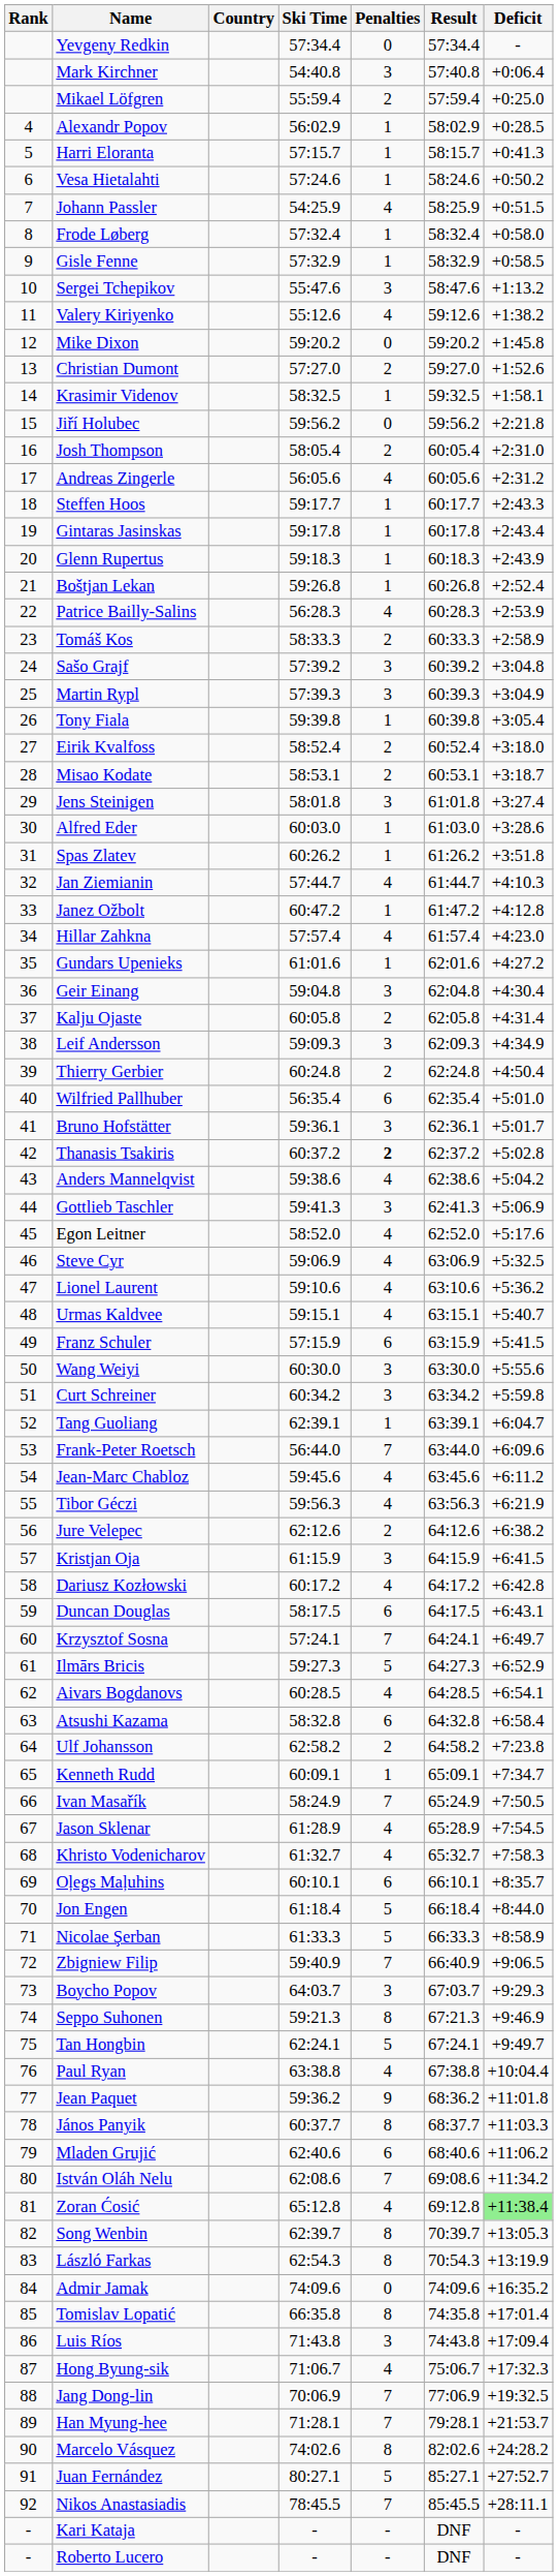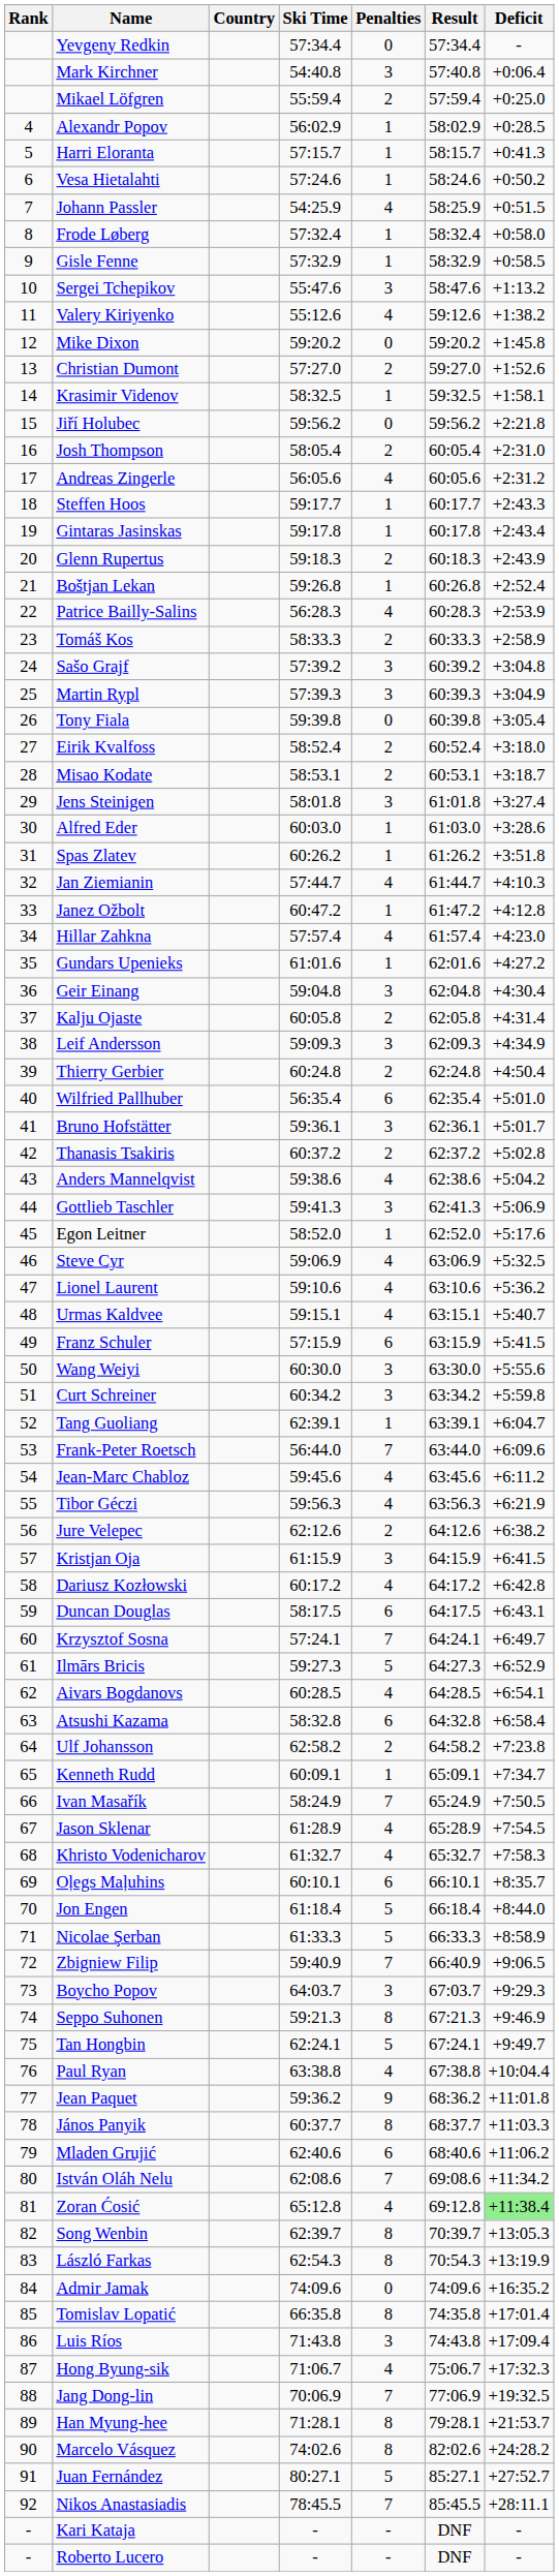 <table class="wikitable sortable" style="text-align:center">
 <tr>
 <th>Rank</th>
 <th>Name</th>
 <th>Country</th>
 <th>Ski Time</th>
 <th>Penalties</th>
 <th>Result</th>
 <th>Deficit</th>
 </tr>
 <tr>
 <td></td>
 <td align=left><a href='#'>Yevgeny Redkin</a></td>
 <td align=left></td>
 <td>57:34.4</td>
 <td>0</td>
 <td>57:34.4</td>
 <td>-</td>
 </tr>
 <tr>
 <td></td>
 <td align=left><a href='#'>Mark Kirchner</a></td>
 <td align=left></td>
 <td>54:40.8</td>
 <td>3</td>
 <td>57:40.8</td>
 <td>+0:06.4</td>
 </tr>
 <tr>
 <td></td>
 <td align=left><a href='#'>Mikael Löfgren</a></td>
 <td align=left></td>
 <td>55:59.4</td>
 <td>2</td>
 <td>57:59.4</td>
 <td>+0:25.0</td>
 </tr>
 <tr>
 <td>4</td>
 <td align=left><a href='#'>Alexandr Popov</a></td>
 <td align=left></td>
 <td>56:02.9</td>
 <td>1</td>
 <td>58:02.9</td>
 <td>+0:28.5</td>
 </tr>
 <tr>
 <td>5</td>
 <td align=left><a href='#'>Harri Eloranta</a></td>
 <td align=left></td>
 <td>57:15.7</td>
 <td>1</td>
 <td>58:15.7</td>
 <td>+0:41.3</td>
 </tr>
 <tr>
 <td>6</td>
 <td align=left><a href='#'>Vesa Hietalahti</a></td>
 <td align=left></td>
 <td>57:24.6</td>
 <td>1</td>
 <td>58:24.6</td>
 <td>+0:50.2</td>
 </tr>
 <tr>
 <td>7</td>
 <td align=left><a href='#'>Johann Passler</a></td>
 <td align=left></td>
 <td>54:25.9</td>
 <td>4</td>
 <td>58:25.9</td>
 <td>+0:51.5</td>
 </tr>
 <tr>
 <td>8</td>
 <td align=left><a href='#'>Frode Løberg</a></td>
 <td align=left></td>
 <td>57:32.4</td>
 <td>1</td>
 <td>58:32.4</td>
 <td>+0:58.0</td>
 </tr>
 <tr>
 <td>9</td>
 <td align=left><a href='#'>Gisle Fenne</a></td>
 <td align=left></td>
 <td>57:32.9</td>
 <td>1</td>
 <td>58:32.9</td>
 <td>+0:58.5</td>
 </tr>
 <tr>
 <td>10</td>
 <td align=left><a href='#'>Sergei Tchepikov</a></td>
 <td align=left></td>
 <td>55:47.6</td>
 <td>3</td>
 <td>58:47.6</td>
 <td>+1:13.2</td>
 </tr>
 <tr>
 <td>11</td>
 <td align=left><a href='#'>Valery Kiriyenko</a></td>
 <td align=left></td>
 <td>55:12.6</td>
 <td>4</td>
 <td>59:12.6</td>
 <td>+1:38.2</td>
 </tr>
 <tr>
 <td>12</td>
 <td align=left><a href='#'>Mike Dixon</a></td>
 <td align=left></td>
 <td>59:20.2</td>
 <td>0</td>
 <td>59:20.2</td>
 <td>+1:45.8</td>
 </tr>
 <tr>
 <td>13</td>
 <td align=left><a href='#'>Christian Dumont</a></td>
 <td align=left></td>
 <td>57:27.0</td>
 <td>2</td>
 <td>59:27.0</td>
 <td>+1:52.6</td>
 </tr>
 <tr>
 <td>14</td>
 <td align=left><a href='#'>Krasimir Videnov</a></td>
 <td align=left></td>
 <td>58:32.5</td>
 <td>1</td>
 <td>59:32.5</td>
 <td>+1:58.1</td>
 </tr>
 <tr>
 <td>15</td>
 <td align=left><a href='#'>Jiří Holubec</a></td>
 <td align=left></td>
 <td>59:56.2</td>
 <td>0</td>
 <td>59:56.2</td>
 <td>+2:21.8</td>
 </tr>
 <tr>
 <td>16</td>
 <td align=left><a href='#'>Josh Thompson</a></td>
 <td align=left></td>
 <td>58:05.4</td>
 <td>2</td>
 <td>60:05.4</td>
 <td>+2:31.0</td>
 </tr>
 <tr>
 <td>17</td>
 <td align=left><a href='#'>Andreas Zingerle</a></td>
 <td align=left></td>
 <td>56:05.6</td>
 <td>4</td>
 <td>60:05.6</td>
 <td>+2:31.2</td>
 </tr>
 <tr>
 <td>18</td>
 <td align=left><a href='#'>Steffen Hoos</a></td>
 <td align=left></td>
 <td>59:17.7</td>
 <td>1</td>
 <td>60:17.7</td>
 <td>+2:43.3</td>
 </tr>
 <tr>
 <td>19</td>
 <td align=left><a href='#'>Gintaras Jasinskas</a></td>
 <td align=left></td>
 <td>59:17.8</td>
 <td>1</td>
 <td>60:17.8</td>
 <td>+2:43.4</td>
 </tr>
 <tr>
 <td>20</td>
 <td align=left><a href='#'>Glenn Rupertus</a></td>
 <td align=left></td>
 <td>59:18.3</td>
-<td>1</td>
+<td>2</td>
 <td>60:18.3</td>
 <td>+2:43.9</td>
 </tr>
 <tr>
 <td>21</td>
 <td align=left><a href='#'>Boštjan Lekan</a></td>
 <td align=left></td>
 <td>59:26.8</td>
 <td>1</td>
 <td>60:26.8</td>
 <td>+2:52.4</td>
 </tr>
 <tr>
 <td>22</td>
 <td align=left><a href='#'>Patrice Bailly-Salins</a></td>
 <td align=left></td>
 <td>56:28.3</td>
 <td>4</td>
 <td>60:28.3</td>
 <td>+2:53.9</td>
 </tr>
 <tr>
 <td>23</td>
 <td align=left><a href='#'>Tomáš Kos</a></td>
 <td align=left></td>
 <td>58:33.3</td>
 <td>2</td>
 <td>60:33.3</td>
 <td>+2:58.9</td>
 </tr>
 <tr>
 <td>24</td>
 <td align=left><a href='#'>Sašo Grajf</a></td>
 <td align=left></td>
 <td>57:39.2</td>
 <td>3</td>
 <td>60:39.2</td>
 <td>+3:04.8</td>
 </tr>
 <tr>
 <td>25</td>
 <td align=left><a href='#'>Martin Rypl</a></td>
 <td align=left></td>
 <td>57:39.3</td>
 <td>3</td>
 <td>60:39.3</td>
 <td>+3:04.9</td>
 </tr>
 <tr>
 <td>26</td>
 <td align=left><a href='#'>Tony Fiala</a></td>
 <td align=left></td>
 <td>59:39.8</td>
-<td>1</td>
+<td>0</td>
 <td>60:39.8</td>
 <td>+3:05.4</td>
 </tr>
 <tr>
 <td>27</td>
 <td align=left><a href='#'>Eirik Kvalfoss</a></td>
 <td align=left></td>
 <td>58:52.4</td>
 <td>2</td>
 <td>60:52.4</td>
 <td>+3:18.0</td>
 </tr>
 <tr>
 <td>28</td>
 <td align=left><a href='#'>Misao Kodate</a></td>
 <td align=left></td>
 <td>58:53.1</td>
 <td>2</td>
 <td>60:53.1</td>
 <td>+3:18.7</td>
 </tr>
 <tr>
 <td>29</td>
 <td align=left><a href='#'>Jens Steinigen</a></td>
 <td align=left></td>
 <td>58:01.8</td>
 <td>3</td>
 <td>61:01.8</td>
 <td>+3:27.4</td>
 </tr>
 <tr>
 <td>30</td>
 <td align=left><a href='#'>Alfred Eder</a></td>
 <td align=left></td>
 <td>60:03.0</td>
 <td>1</td>
 <td>61:03.0</td>
 <td>+3:28.6</td>
 </tr>
 <tr>
 <td>31</td>
 <td align=left><a href='#'>Spas Zlatev</a></td>
 <td align=left></td>
 <td>60:26.2</td>
 <td>1</td>
 <td>61:26.2</td>
 <td>+3:51.8</td>
 </tr>
 <tr>
 <td>32</td>
 <td align=left><a href='#'>Jan Ziemianin</a></td>
 <td align=left></td>
 <td>57:44.7</td>
 <td>4</td>
 <td>61:44.7</td>
 <td>+4:10.3</td>
 </tr>
 <tr>
 <td>33</td>
 <td align=left><a href='#'>Janez Ožbolt</a></td>
 <td align=left></td>
 <td>60:47.2</td>
 <td>1</td>
 <td>61:47.2</td>
 <td>+4:12.8</td>
 </tr>
 <tr>
 <td>34</td>
 <td align=left><a href='#'>Hillar Zahkna</a></td>
 <td align=left></td>
 <td>57:57.4</td>
 <td>4</td>
 <td>61:57.4</td>
 <td>+4:23.0</td>
 </tr>
 <tr>
 <td>35</td>
 <td align=left><a href='#'>Gundars Upenieks</a></td>
 <td align=left></td>
 <td>61:01.6</td>
 <td>1</td>
 <td>62:01.6</td>
 <td>+4:27.2</td>
 </tr>
 <tr>
 <td>36</td>
 <td align=left><a href='#'>Geir Einang</a></td>
 <td align=left></td>
 <td>59:04.8</td>
 <td>3</td>
 <td>62:04.8</td>
 <td>+4:30.4</td>
 </tr>
 <tr>
 <td>37</td>
 <td align=left><a href='#'>Kalju Ojaste</a></td>
 <td align=left></td>
 <td>60:05.8</td>
 <td>2</td>
 <td>62:05.8</td>
 <td>+4:31.4</td>
 </tr>
 <tr>
 <td>38</td>
 <td align=left><a href='#'>Leif Andersson</a></td>
 <td align=left></td>
 <td>59:09.3</td>
 <td>3</td>
 <td>62:09.3</td>
 <td>+4:34.9</td>
 </tr>
 <tr>
 <td>39</td>
 <td align=left><a href='#'>Thierry Gerbier</a></td>
 <td align=left></td>
 <td>60:24.8</td>
 <td>2</td>
 <td>62:24.8</td>
 <td>+4:50.4</td>
 </tr>
 <tr>
 <td>40</td>
 <td align=left><a href='#'>Wilfried Pallhuber</a></td>
 <td align=left></td>
 <td>56:35.4</td>
 <td>6</td>
 <td>62:35.4</td>
 <td>+5:01.0</td>
 </tr>
 <tr>
 <td>41</td>
 <td align=left><a href='#'>Bruno Hofstätter</a></td>
 <td align=left></td>
 <td>59:36.1</td>
 <td>3</td>
 <td>62:36.1</td>
 <td>+5:01.7</td>
 </tr>
 <tr>
 <td>42</td>
 <td align=left><a href='#'>Thanasis Tsakiris</a></td>
 <td align=left></td>
 <td>60:37.2</td>
-<td><strong>2</strong></td>
+<td>2</td>
 <td>62:37.2</td>
 <td>+5:02.8</td>
 </tr>
 <tr>
 <td>43</td>
 <td align=left><a href='#'>Anders Mannelqvist</a></td>
 <td align=left></td>
 <td>59:38.6</td>
 <td>4</td>
 <td>62:38.6</td>
 <td>+5:04.2</td>
 </tr>
 <tr>
 <td>44</td>
 <td align=left><a href='#'>Gottlieb Taschler</a></td>
 <td align=left></td>
 <td>59:41.3</td>
 <td>3</td>
 <td>62:41.3</td>
 <td>+5:06.9</td>
 </tr>
 <tr>
 <td>45</td>
 <td align=left>Egon Leitner</td>
 <td align=left></td>
 <td>58:52.0</td>
-<td>4</td>
+<td>1</td>
 <td>62:52.0</td>
 <td>+5:17.6</td>
 </tr>
 <tr>
 <td>46</td>
 <td align=left><a href='#'>Steve Cyr</a></td>
 <td align=left></td>
 <td>59:06.9</td>
 <td>4</td>
 <td>63:06.9</td>
 <td>+5:32.5</td>
 </tr>
 <tr>
 <td>47</td>
 <td align=left><a href='#'>Lionel Laurent</a></td>
 <td align=left></td>
 <td>59:10.6</td>
 <td>4</td>
 <td>63:10.6</td>
 <td>+5:36.2</td>
 </tr>
 <tr>
 <td>48</td>
 <td align=left><a href='#'>Urmas Kaldvee</a></td>
 <td align=left></td>
 <td>59:15.1</td>
 <td>4</td>
 <td>63:15.1</td>
 <td>+5:40.7</td>
 </tr>
 <tr>
 <td>49</td>
 <td align=left><a href='#'>Franz Schuler</a></td>
 <td align=left></td>
 <td>57:15.9</td>
 <td>6</td>
 <td>63:15.9</td>
 <td>+5:41.5</td>
 </tr>
 <tr>
 <td>50</td>
 <td align=left><a href='#'>Wang Weiyi</a></td>
 <td align=left></td>
 <td>60:30.0</td>
 <td>3</td>
 <td>63:30.0</td>
 <td>+5:55.6</td>
 </tr>
 <tr>
 <td>51</td>
 <td align=left><a href='#'>Curt Schreiner</a></td>
 <td align=left></td>
 <td>60:34.2</td>
 <td>3</td>
 <td>63:34.2</td>
 <td>+5:59.8</td>
 </tr>
 <tr>
 <td>52</td>
 <td align=left><a href='#'>Tang Guoliang</a></td>
 <td align=left></td>
 <td>62:39.1</td>
 <td>1</td>
 <td>63:39.1</td>
 <td>+6:04.7</td>
 </tr>
 <tr>
 <td>53</td>
 <td align=left><a href='#'>Frank-Peter Roetsch</a></td>
 <td align=left></td>
 <td>56:44.0</td>
 <td>7</td>
 <td>63:44.0</td>
 <td>+6:09.6</td>
 </tr>
 <tr>
 <td>54</td>
 <td align=left><a href='#'>Jean-Marc Chabloz</a></td>
 <td align=left></td>
 <td>59:45.6</td>
 <td>4</td>
 <td>63:45.6</td>
 <td>+6:11.2</td>
 </tr>
 <tr>
 <td>55</td>
 <td align=left><a href='#'>Tibor Géczi</a></td>
 <td align=left></td>
 <td>59:56.3</td>
 <td>4</td>
 <td>63:56.3</td>
 <td>+6:21.9</td>
 </tr>
 <tr>
 <td>56</td>
 <td align=left><a href='#'>Jure Velepec</a></td>
 <td align=left></td>
 <td>62:12.6</td>
 <td>2</td>
 <td>64:12.6</td>
 <td>+6:38.2</td>
 </tr>
 <tr>
 <td>57</td>
 <td align=left><a href='#'>Kristjan Oja</a></td>
 <td align=left></td>
 <td>61:15.9</td>
 <td>3</td>
 <td>64:15.9</td>
 <td>+6:41.5</td>
 </tr>
 <tr>
 <td>58</td>
 <td align=left><a href='#'>Dariusz Kozłowski</a></td>
 <td align=left></td>
 <td>60:17.2</td>
 <td>4</td>
 <td>64:17.2</td>
 <td>+6:42.8</td>
 </tr>
 <tr>
 <td>59</td>
 <td align=left><a href='#'>Duncan Douglas</a></td>
 <td align=left></td>
 <td>58:17.5</td>
 <td>6</td>
 <td>64:17.5</td>
 <td>+6:43.1</td>
 </tr>
 <tr>
 <td>60</td>
 <td align=left><a href='#'>Krzysztof Sosna</a></td>
 <td align=left></td>
 <td>57:24.1</td>
 <td>7</td>
 <td>64:24.1</td>
 <td>+6:49.7</td>
 </tr>
 <tr>
 <td>61</td>
 <td align=left><a href='#'>Ilmārs Bricis</a></td>
 <td align=left></td>
 <td>59:27.3</td>
 <td>5</td>
 <td>64:27.3</td>
 <td>+6:52.9</td>
 </tr>
 <tr>
 <td>62</td>
 <td align=left><a href='#'>Aivars Bogdanovs</a></td>
 <td align=left></td>
 <td>60:28.5</td>
 <td>4</td>
 <td>64:28.5</td>
 <td>+6:54.1</td>
 </tr>
 <tr>
 <td>63</td>
 <td align=left><a href='#'>Atsushi Kazama</a></td>
 <td align=left></td>
 <td>58:32.8</td>
 <td>6</td>
 <td>64:32.8</td>
 <td>+6:58.4</td>
 </tr>
 <tr>
 <td>64</td>
 <td align=left><a href='#'>Ulf Johansson</a></td>
 <td align=left></td>
 <td>62:58.2</td>
 <td>2</td>
 <td>64:58.2</td>
 <td>+7:23.8</td>
 </tr>
 <tr>
 <td>65</td>
 <td align=left><a href='#'>Kenneth Rudd</a></td>
 <td align=left></td>
 <td>60:09.1</td>
 <td>1</td>
 <td>65:09.1</td>
 <td>+7:34.7</td>
 </tr>
 <tr>
 <td>66</td>
 <td align=left><a href='#'>Ivan Masařík</a></td>
 <td align=left></td>
 <td>58:24.9</td>
 <td>7</td>
 <td>65:24.9</td>
 <td>+7:50.5</td>
 </tr>
 <tr>
 <td>67</td>
 <td align=left><a href='#'>Jason Sklenar</a></td>
 <td align=left></td>
 <td>61:28.9</td>
 <td>4</td>
 <td>65:28.9</td>
 <td>+7:54.5</td>
 </tr>
 <tr>
 <td>68</td>
 <td align=left><a href='#'>Khristo Vodenicharov</a></td>
 <td align=left></td>
 <td>61:32.7</td>
 <td>4</td>
 <td>65:32.7</td>
 <td>+7:58.3</td>
 </tr>
 <tr>
 <td>69</td>
 <td align=left><a href='#'>Oļegs Maļuhins</a></td>
 <td align=left></td>
 <td>60:10.1</td>
 <td>6</td>
 <td>66:10.1</td>
 <td>+8:35.7</td>
 </tr>
 <tr>
 <td>70</td>
 <td align=left><a href='#'>Jon Engen</a></td>
 <td align=left></td>
 <td>61:18.4</td>
 <td>5</td>
 <td>66:18.4</td>
 <td>+8:44.0</td>
 </tr>
 <tr>
 <td>71</td>
 <td align=left><a href='#'>Nicolae Şerban</a></td>
 <td align=left></td>
 <td>61:33.3</td>
 <td>5</td>
 <td>66:33.3</td>
 <td>+8:58.9</td>
 </tr>
 <tr>
 <td>72</td>
 <td align=left><a href='#'>Zbigniew Filip</a></td>
 <td align=left></td>
 <td>59:40.9</td>
 <td>7</td>
 <td>66:40.9</td>
 <td>+9:06.5</td>
 </tr>
 <tr>
 <td>73</td>
 <td align=left><a href='#'>Boycho Popov</a></td>
 <td align=left></td>
 <td>64:03.7</td>
 <td>3</td>
 <td>67:03.7</td>
 <td>+9:29.3</td>
 </tr>
 <tr>
 <td>74</td>
 <td align=left><a href='#'>Seppo Suhonen</a></td>
 <td align=left></td>
 <td>59:21.3</td>
 <td>8</td>
 <td>67:21.3</td>
 <td>+9:46.9</td>
 </tr>
 <tr>
 <td>75</td>
 <td align=left><a href='#'>Tan Hongbin</a></td>
 <td align=left></td>
 <td>62:24.1</td>
 <td>5</td>
 <td>67:24.1</td>
 <td>+9:49.7</td>
 </tr>
 <tr>
 <td>76</td>
 <td align=left><a href='#'>Paul Ryan</a></td>
 <td align=left></td>
 <td>63:38.8</td>
 <td>4</td>
 <td>67:38.8</td>
 <td>+10:04.4</td>
 </tr>
 <tr>
 <td>77</td>
 <td align=left><a href='#'>Jean Paquet</a></td>
 <td align=left></td>
 <td>59:36.2</td>
 <td>9</td>
 <td>68:36.2</td>
 <td>+11:01.8</td>
 </tr>
 <tr>
 <td>78</td>
 <td align=left><a href='#'>János Panyik</a></td>
 <td align=left></td>
 <td>60:37.7</td>
 <td>8</td>
 <td>68:37.7</td>
 <td>+11:03.3</td>
 </tr>
 <tr>
 <td>79</td>
 <td align=left><a href='#'>Mladen Grujić</a></td>
 <td align=left></td>
 <td>62:40.6</td>
 <td>6</td>
 <td>68:40.6</td>
 <td>+11:06.2</td>
 </tr>
 <tr>
 <td>80</td>
 <td align=left><a href='#'>István Oláh Nelu</a></td>
 <td align=left></td>
 <td>62:08.6</td>
 <td>7</td>
 <td>69:08.6</td>
 <td>+11:34.2</td>
 </tr>
 <tr>
 <td>81</td>
 <td align=left><a href='#'>Zoran Ćosić</a></td>
 <td align=left></td>
 <td>65:12.8</td>
 <td>4</td>
 <td>69:12.8</td>
 <td style="background: lightgreen;">+11:38.4</td>
 </tr>
 <tr>
 <td>82</td>
 <td align=left><a href='#'>Song Wenbin</a></td>
 <td align=left></td>
 <td>62:39.7</td>
 <td>8</td>
 <td>70:39.7</td>
 <td>+13:05.3</td>
 </tr>
 <tr>
 <td>83</td>
 <td align=left><a href='#'>László Farkas</a></td>
 <td align=left></td>
 <td>62:54.3</td>
 <td>8</td>
 <td>70:54.3</td>
 <td>+13:19.9</td>
 </tr>
 <tr>
 <td>84</td>
 <td align=left><a href='#'>Admir Jamak</a></td>
 <td align=left></td>
 <td>74:09.6</td>
 <td>0</td>
 <td>74:09.6</td>
 <td>+16:35.2</td>
 </tr>
 <tr>
 <td>85</td>
 <td align=left><a href='#'>Tomislav Lopatić</a></td>
 <td align=left></td>
 <td>66:35.8</td>
 <td>8</td>
 <td>74:35.8</td>
 <td>+17:01.4</td>
 </tr>
 <tr>
 <td>86</td>
 <td align=left><a href='#'>Luis Ríos</a></td>
 <td align=left></td>
 <td>71:43.8</td>
 <td>3</td>
 <td>74:43.8</td>
 <td>+17:09.4</td>
 </tr>
 <tr>
 <td>87</td>
 <td align=left><a href='#'>Hong Byung-sik</a></td>
 <td align=left></td>
 <td>71:06.7</td>
 <td>4</td>
 <td>75:06.7</td>
 <td>+17:32.3</td>
 </tr>
 <tr>
 <td>88</td>
 <td align=left><a href='#'>Jang Dong-lin</a></td>
 <td align=left></td>
 <td>70:06.9</td>
 <td>7</td>
 <td>77:06.9</td>
 <td>+19:32.5</td>
 </tr>
 <tr>
 <td>89</td>
 <td align=left><a href='#'>Han Myung-hee</a></td>
 <td align=left></td>
 <td>71:28.1</td>
-<td>7</td>
+<td>8</td>
 <td>79:28.1</td>
 <td>+21:53.7</td>
 </tr>
 <tr>
 <td>90</td>
 <td align=left><a href='#'>Marcelo Vásquez</a></td>
 <td align=left></td>
 <td>74:02.6</td>
 <td>8</td>
 <td>82:02.6</td>
 <td>+24:28.2</td>
 </tr>
 <tr>
 <td>91</td>
 <td align=left><a href='#'>Juan Fernández</a></td>
 <td align=left></td>
 <td>80:27.1</td>
 <td>5</td>
 <td>85:27.1</td>
 <td>+27:52.7</td>
 </tr>
 <tr>
 <td>92</td>
 <td align=left><a href='#'>Nikos Anastasiadis</a></td>
 <td align=left></td>
 <td>78:45.5</td>
 <td>7</td>
 <td>85:45.5</td>
 <td>+28:11.1</td>
 </tr>
 <tr>
 <td>-</td>
 <td align=left><a href='#'>Kari Kataja</a></td>
 <td align=left></td>
 <td>-</td>
 <td>-</td>
 <td>DNF</td>
 <td>-</td>
 </tr>
 <tr>
 <td>-</td>
 <td align=left><a href='#'>Roberto Lucero</a></td>
 <td align=left></td>
 <td>-</td>
 <td>-</td>
 <td>DNF</td>
 <td>-</td>
 </tr>
 </table>
